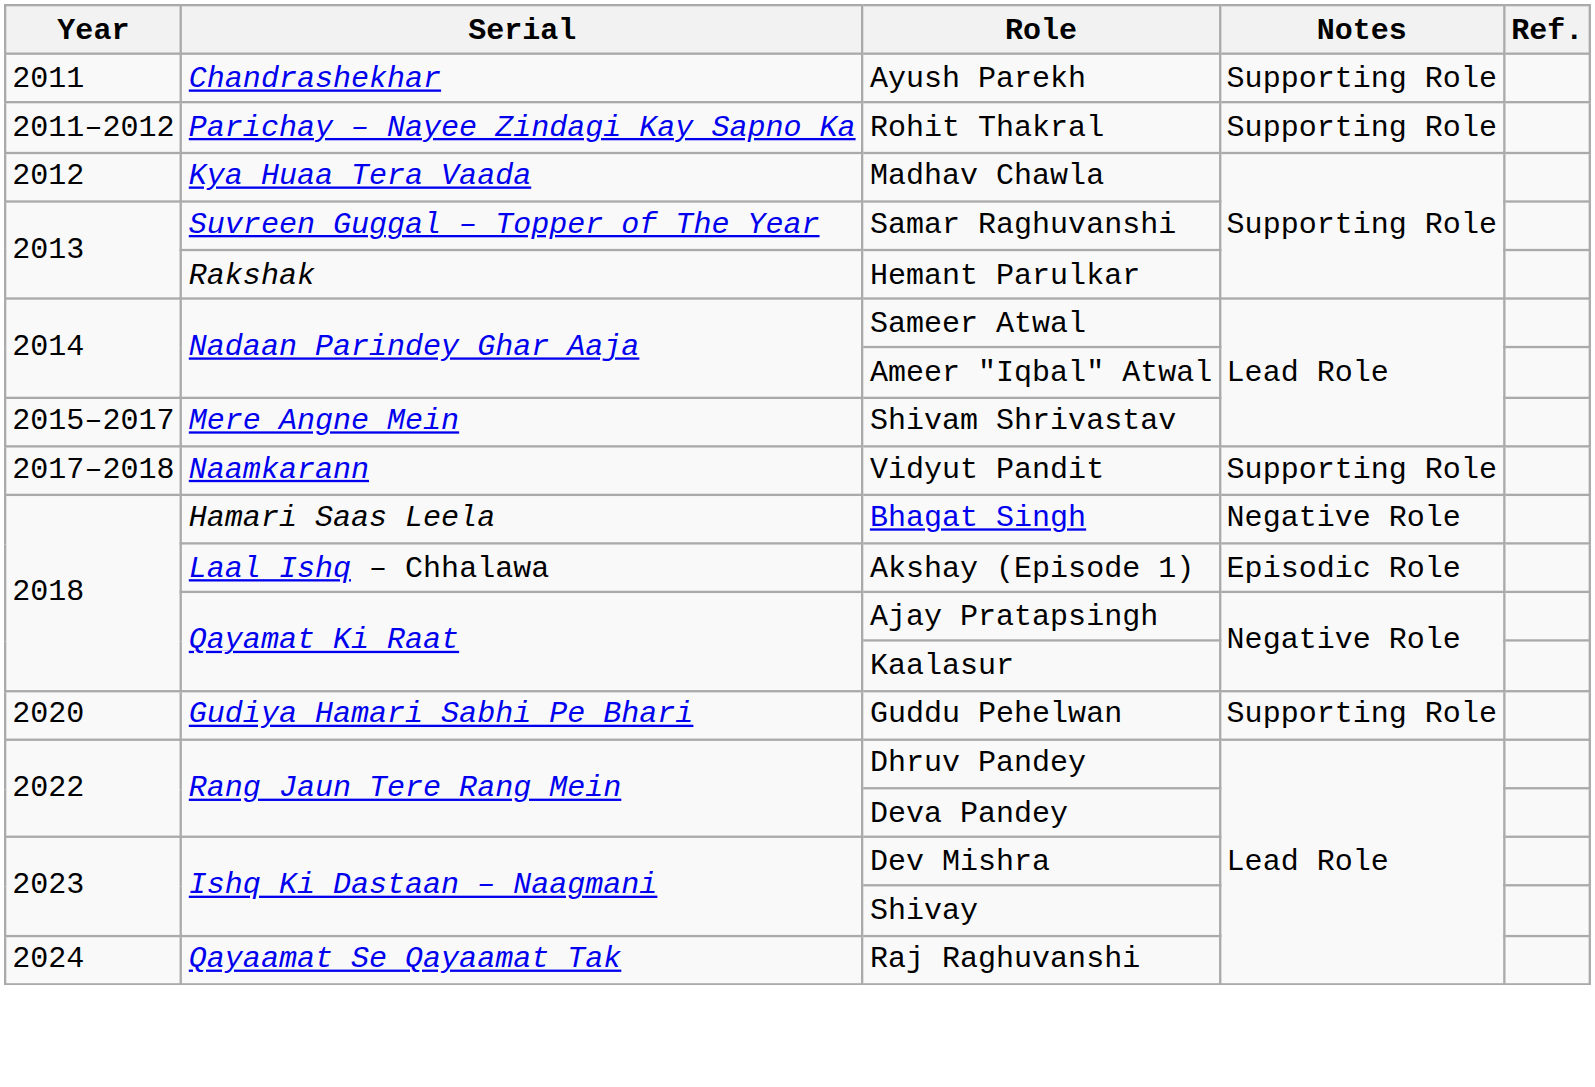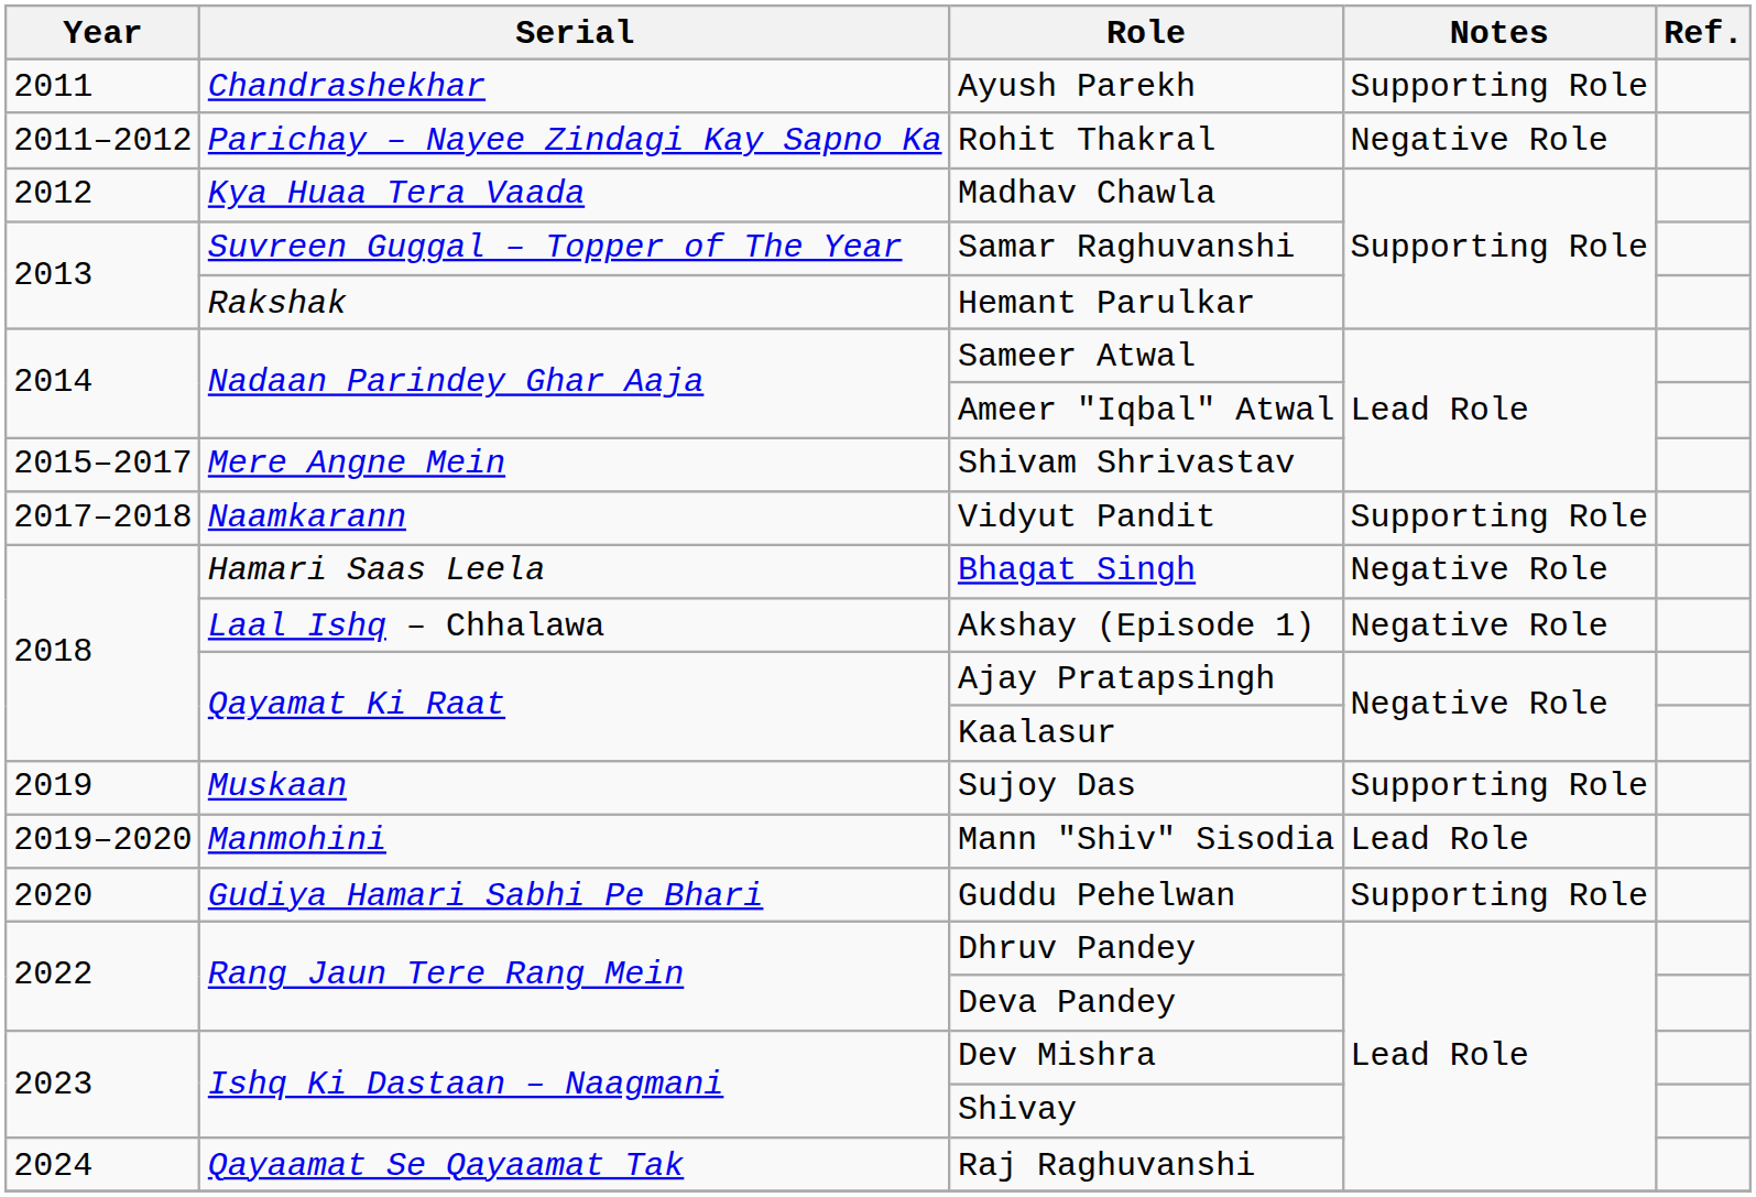 <table class="wikitable sortable">
 <tr>
 <th>Year</th>
 <th>Serial</th>
 <th>Role</th>
 <th>Notes</th>
 <th>Ref.</th>
 </tr>
 <tr>
 <td>2011</td>
 <td><em><a href='#'> Chandrashekhar</a></em></td>
 <td>Ayush Parekh</td>
 <td>Supporting Role</td>
 <td></td>
 </tr>
 <tr>
 <td>2011–2012</td>
 <td><em><a href='#'>Parichay – Nayee Zindagi Kay Sapno Ka</a></em></td>
 <td>Rohit Thakral</td>
-<td>Supporting Role</td>
+<td>Negative Role</td>
 <td></td>
 </tr>
 <tr>
 <td>2012</td>
 <td><em><a href='#'>Kya Huaa Tera Vaada</a></em></td>
 <td>Madhav Chawla</td>
 <td rowspan = "3">Supporting Role</td>
 <td></td>
 </tr>
 <tr>
 <td rowspan = "2">2013</td>
 <td><em><a href='#'>Suvreen Guggal – Topper of The Year</a></em></td>
 <td>Samar Raghuvanshi</td>
 <td></td>
 </tr>
 <tr>
 <td><em>Rakshak</em></td>
 <td>Hemant Parulkar</td>
 <td></td>
 </tr>
 <tr>
 <td rowspan = "2">2014</td>
 <td rowspan = "2"><em><a href='#'>Nadaan Parindey Ghar Aaja</a></em></td>
 <td>Sameer Atwal</td>
 <td rowspan = "3">Lead Role</td>
 <td></td>
 </tr>
 <tr>
 <td>Ameer "Iqbal" Atwal</td>
 <td></td>
 </tr>
 <tr>
 <td>2015–2017</td>
 <td><em><a href='#'>Mere Angne Mein</a></em></td>
 <td>Shivam Shrivastav</td>
 <td></td>
 </tr>
 <tr>
 <td>2017–2018</td>
 <td><em><a href='#'>Naamkarann</a></em></td>
 <td>Vidyut Pandit</td>
 <td>Supporting Role</td>
 <td></td>
 </tr>
 <tr>
 <td rowspan = "4">2018</td>
 <td><em>Hamari Saas Leela</em></td>
 <td><a href='#'>Bhagat Singh</a></td>
 <td>Negative Role</td>
 <td></td>
 </tr>
 <tr>
 <td><em><a href='#'> Laal Ishq</a></em> – Chhalawa</td>
 <td>Akshay (Episode 1)</td>
-<td>Episodic Role</td>
+<td>Negative Role</td>
 <td></td>
 </tr>
 <tr>
 <td rowspan = "2"><em><a href='#'>Qayamat Ki Raat</a></em></td>
 <td>Ajay Pratapsingh</td>
 <td rowspan = "2">Negative  Role</td>
 <td></td>
 </tr>
 <tr>
 <td>Kaalasur</td>
+<td></td>
+</tr>
+<tr>
+<td>2019</td>
+<td><em><a href='#'>Muskaan</a></em></td>
+<td>Sujoy Das</td>
+<td>Supporting Role</td>
+<td></td>
+</tr>
+<tr>
+<td>2019–2020</td>
+<td><em><a href='#'> Manmohini</a></em></td>
+<td>Mann "Shiv" Sisodia</td>
+<td>Lead Role</td>
 <td></td>
 </tr>
 <tr>
 <td>2020</td>
 <td><em><a href='#'>Gudiya Hamari Sabhi Pe Bhari</a></em></td>
 <td>Guddu Pehelwan</td>
 <td>Supporting Role</td>
 <td></td>
 </tr>
 <tr>
 <td rowspan = "2">2022</td>
 <td rowspan = "2"><em><a href='#'>Rang Jaun Tere Rang Mein</a></em></td>
 <td>Dhruv Pandey</td>
 <td rowspan = "5">Lead Role</td>
 <td></td>
 </tr>
 <tr>
 <td>Deva Pandey</td>
 <td></td>
 </tr>
 <tr>
 <td rowspan = "2">2023</td>
 <td rowspan = "2"><em><a href='#'>Ishq Ki Dastaan – Naagmani</a></em></td>
 <td>Dev Mishra</td>
 <td></td>
 </tr>
 <tr>
 <td>Shivay</td>
 <td></td>
 </tr>
 <tr>
 <td>2024</td>
 <td><em><a href='#'>Qayaamat Se Qayaamat Tak</a></em></td>
 <td>Raj Raghuvanshi</td>
 <td></td>
 </tr>
 <tr>
 </tr>
 </table>
